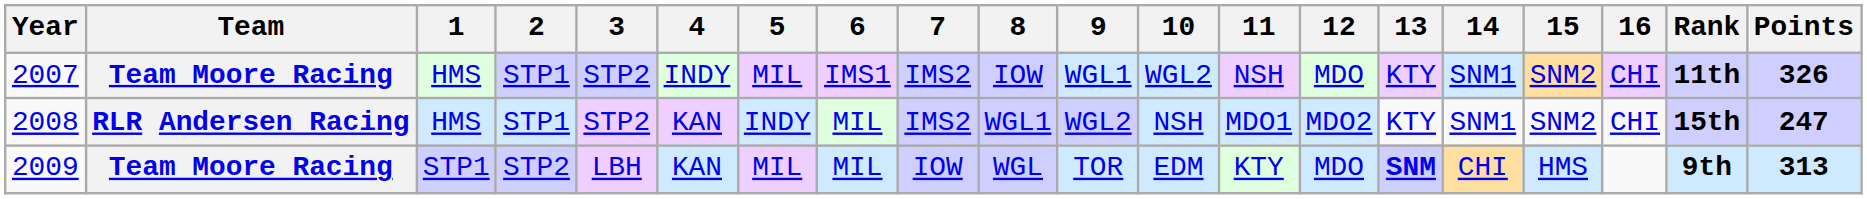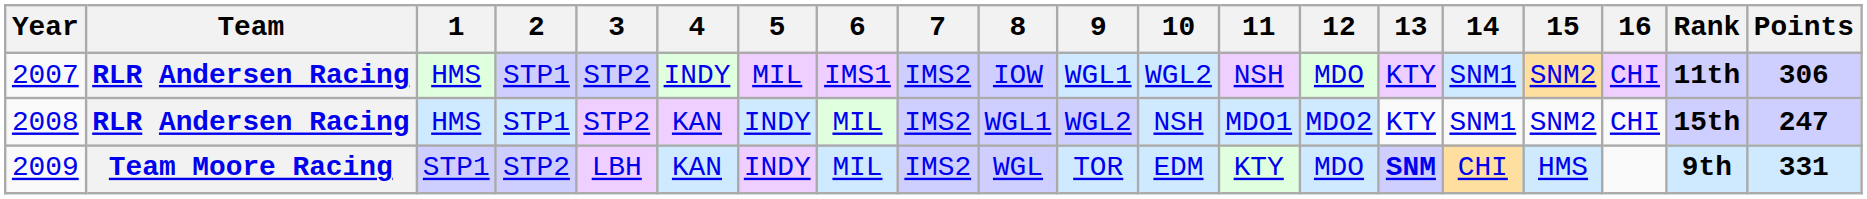 <table class="wikitable" style="text-align:center; font-size:90%">
 <tr>
 <th>Year</th>
 <th>Team</th>
 <th>1</th>
 <th>2</th>
 <th>3</th>
 <th>4</th>
 <th>5</th>
 <th>6</th>
 <th>7</th>
 <th>8</th>
 <th>9</th>
 <th>10</th>
 <th>11</th>
 <th>12</th>
 <th>13</th>
 <th>14</th>
 <th>15</th>
 <th>16</th>
 <th>Rank</th>
 <th>Points</th>
 </tr>
 <tr>
 <td><a href='#'>2007</a></td>
-<th><a href='#'>Team Moore Racing</a></th>
+<th><a href='#'>RLR</a> <a href='#'>Andersen Racing</a></th>
 <td style="background:#DFFFDF;"><a href='#'>HMS</a><br></td>
 <td style="background:#CFCFFF;"><a href='#'>STP1</a><br></td>
 <td style="background:#CFCFFF;"><a href='#'>STP2</a><br></td>
 <td style="background:#DFFFDF;"><a href='#'>INDY</a><br></td>
 <td style="background:#EFCFFF;"><a href='#'>MIL</a><br></td>
 <td style="background:#EFCFFF;"><a href='#'>IMS1</a><br></td>
 <td style="background:#CFCFFF;"><a href='#'>IMS2</a><br></td>
 <td style="background:#CFCFFF;"><a href='#'>IOW</a><br></td>
 <td style="background:#CFEAFF;"><a href='#'>WGL1</a><br></td>
 <td style="background:#CFEAFF;"><a href='#'>WGL2</a><br></td>
 <td style="background:#EFCFFF;"><a href='#'>NSH</a><br></td>
 <td style="background:#DFFFDF;"><a href='#'>MDO</a><br></td>
 <td style="background:#EFCFFF;"><a href='#'>KTY</a><br></td>
 <td style="background:#CFEAFF;"><a href='#'>SNM1</a><br></td>
 <td style="background:#FFDF9F;"><a href='#'>SNM2</a><br></td>
 <td style="background:#EFCFFF;"><a href='#'>CHI</a><br></td>
 <td style="background:#CFCFFF;"><strong>11th</strong></td>
-<td style="background:#CFCFFF;"><strong>326</strong></td>
+<td style="background:#CFCFFF;"><strong>306</strong></td>
 </tr>
 <tr>
 <td><a href='#'>2008</a></td>
 <th><a href='#'>RLR</a> <a href='#'>Andersen Racing</a></th>
 <td style="background:#CFEAFF;"><a href='#'>HMS</a><br></td>
 <td style="background:#CFEAFF;"><a href='#'>STP1</a><br></td>
 <td style="background:#EFCFFF;"><a href='#'>STP2</a><br></td>
 <td style="background:#EFCFFF;"><a href='#'>KAN</a><br></td>
 <td style="background:#CFEAFF;"><a href='#'>INDY</a><br></td>
 <td style="background:#DFFFDF;"><a href='#'>MIL</a><br></td>
 <td style="background:#CFCFFF;"><a href='#'>IMS2</a><br></td>
 <td style="background:#CFCFFF;"><a href='#'>WGL1</a><br></td>
 <td style="background:#CFCFFF;"><a href='#'>WGL2</a><br></td>
 <td style="background:#CFEAFF;"><a href='#'>NSH</a><br></td>
 <td style="background:#CFEAFF;"><a href='#'>MDO1</a><br></td>
 <td style="background:#CFEAFF;"><a href='#'>MDO2</a><br></td>
 <td><a href='#'>KTY</a></td>
 <td><a href='#'>SNM1</a></td>
 <td><a href='#'>SNM2</a></td>
 <td><a href='#'>CHI</a></td>
 <td style="background:#CFCFFF;"><strong>15th</strong></td>
 <td style="background:#CFCFFF;"><strong>247</strong></td>
 </tr>
 <tr>
 <td><a href='#'>2009</a></td>
 <th><a href='#'>Team Moore Racing</a></th>
 <td style="background:#CFCFFF;"><a href='#'>STP1</a><br></td>
 <td style="background:#CFCFFF;"><a href='#'>STP2</a><br></td>
 <td style="background:#EFCFFF;"><a href='#'>LBH</a><br></td>
 <td style="background:#CFEAFF;"><a href='#'>KAN</a><br></td>
-<td style="background:#EFCFFF;"><a href='#'>MIL</a><br></td>
+<td style="background:#EFCFFF;"><a href='#'>INDY</a><br></td>
 <td style="background:#CFEAFF;"><a href='#'>MIL</a><br></td>
-<td style="background:#CFCFFF;"><a href='#'>IOW</a><br></td>
+<td style="background:#CFCFFF;"><a href='#'>IMS2</a><br></td>
 <td style="background:#CFCFFF;"><a href='#'>WGL</a><br></td>
 <td style="background:#CFEAFF;"><a href='#'>TOR</a><br></td>
 <td style="background:#CFEAFF;"><a href='#'>EDM</a><br></td>
 <td style="background:#DFFFDF;"><a href='#'>KTY</a><br></td>
 <td style="background:#CFEAFF;"><a href='#'>MDO</a><br></td>
 <td style="background:#CFCFFF;"><strong><a href='#'>SNM</a><br></strong></td>
 <td style="background:#FFDF9F;"><a href='#'>CHI</a><br></td>
 <td style="background:#CFEAFF;"><a href='#'>HMS</a><br></td>
 <td></td>
 <td style="background:#CFEAFF;"><strong>9th</strong></td>
-<td style="background:#CFEAFF;"><strong>313</strong></td>
+<td style="background:#CFEAFF;"><strong>331</strong></td>
 </tr>
 </table>
